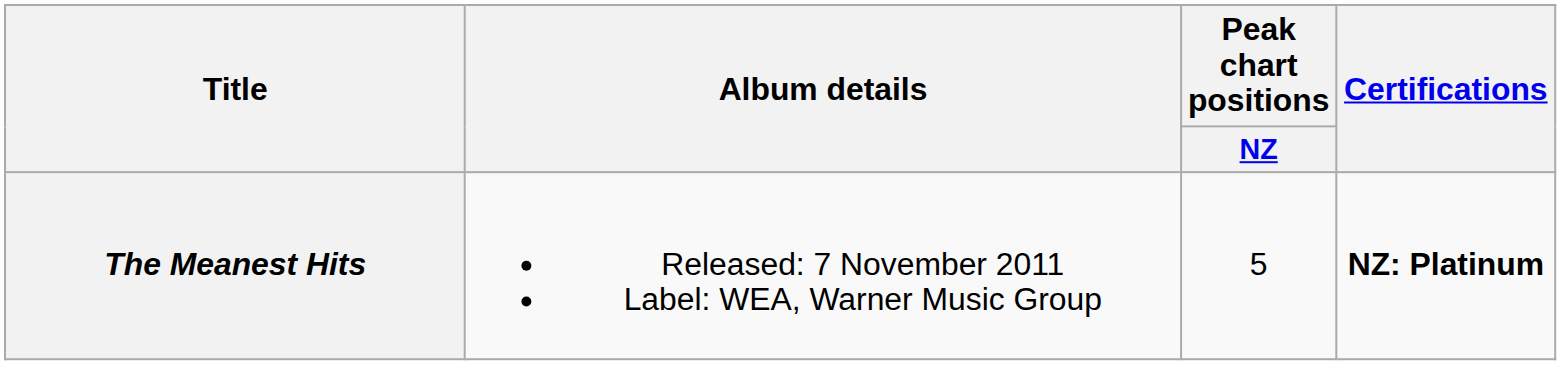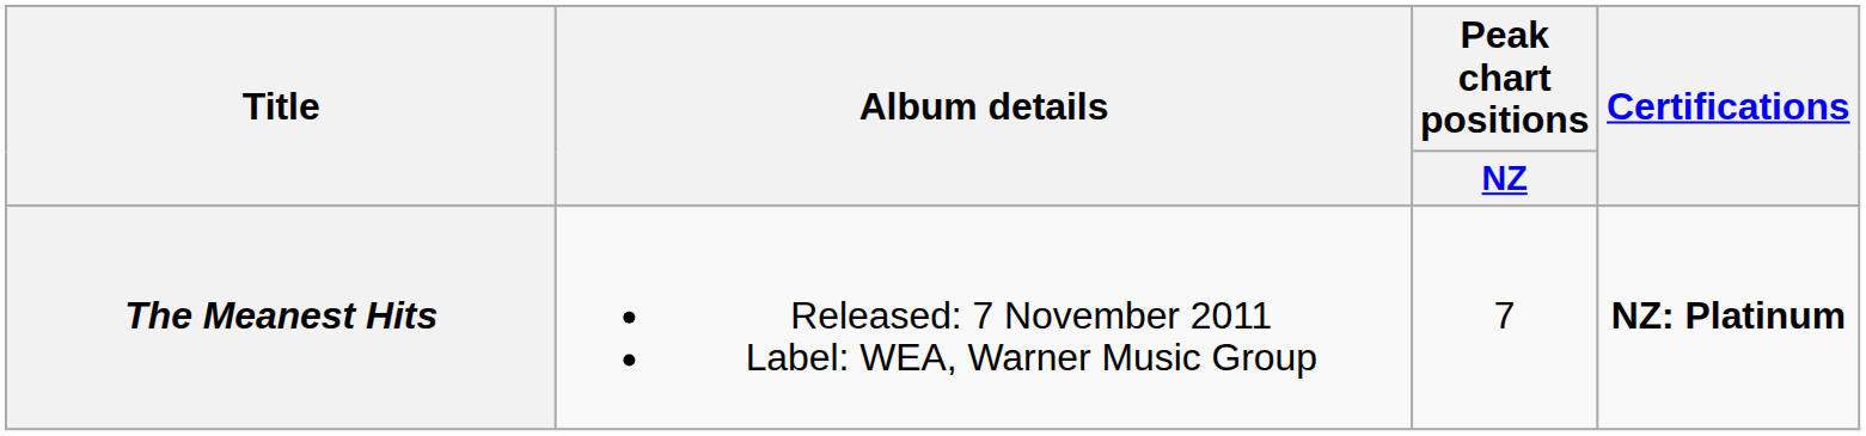 <table class="wikitable plainrowheaders" style="text-align:center;" border="1">
 <tr>
 <th scope="col" rowspan="2" style="width:14em;">Title</th>
 <th scope="col" rowspan="2" style="width:22em;">Album details</th>
 <th scope="col" colspan="1">Peak chart positions</th>
 <th scope="col" rowspan="2"><a href='#'>Certifications</a></th>
 </tr>
 <tr>
 <th scope="col" style="width:4em;font-size:90%;"><a href='#'>NZ</a><br></th>
 </tr>
 <tr>
 <th scope="row"><em>The Meanest Hits</em></th>
 <td><br><ul><li>Released: 7 November 2011</li><li>Label: WEA, Warner Music Group</li></ul></td>
-<td>5</td>
+<td>7</td>
 <td><strong>NZ: Platinum</strong></td>
 </tr>
 </table>
